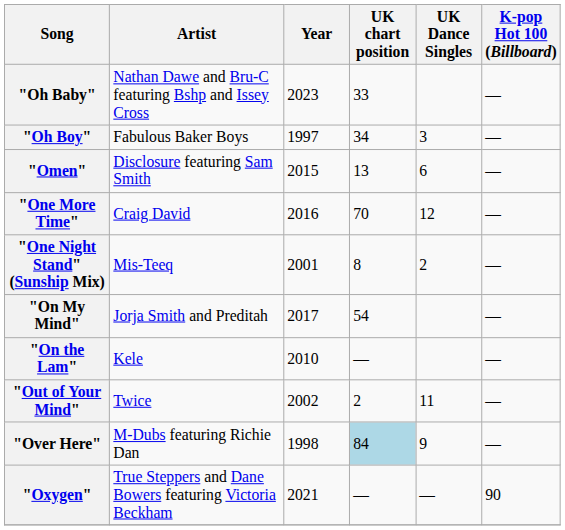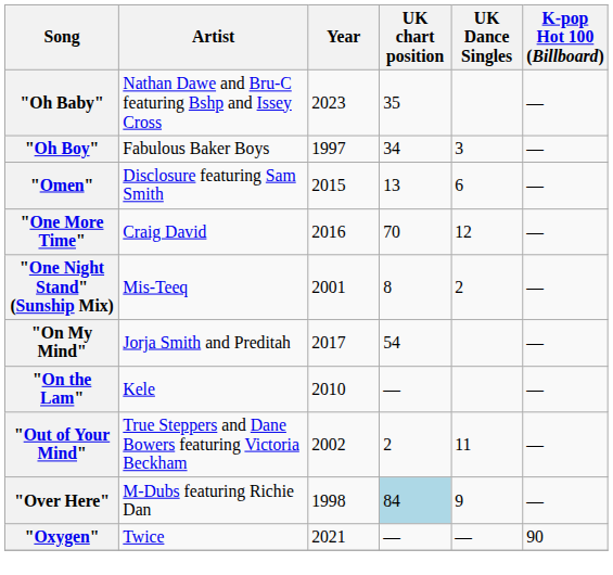 <table class="wikitable plainrowheaders">
 <tr>
 <th scope="col" style="width:100px;">Song</th>
 <th scope="col" style="width:170px;">Artist</th>
 <th scope="col" style="width:60px;">Year</th>
 <th scope="col" style="width:60px;">UK chart position</th>
 <th scope="col" style="width:60px;">UK Dance Singles</th>
 <th scope="col" style="width:60px;"><a href='#'>K-pop Hot 100</a> (<em>Billboard</em>)</th>
 </tr>
 <tr>
 <th scope="row">"Oh Baby"</th>
 <td><a href='#'>Nathan Dawe</a> and <a href='#'>Bru-C</a> featuring <a href='#'>Bshp</a> and <a href='#'>Issey Cross</a></td>
 <td>2023</td>
-<td>33</td>
+<td>35</td>
 <td></td>
 <td>—</td>
 </tr>
 <tr>
 <th scope="row">"<a href='#'>Oh Boy</a>"</th>
 <td>Fabulous Baker Boys</td>
 <td>1997</td>
 <td>34</td>
 <td>3</td>
 <td>—</td>
 </tr>
 <tr>
 <th scope="row">"<a href='#'>Omen</a>"</th>
 <td><a href='#'>Disclosure</a> featuring <a href='#'>Sam Smith</a></td>
 <td>2015</td>
 <td>13</td>
 <td>6</td>
 <td>—</td>
 </tr>
 <tr>
 <th scope="row">"<a href='#'>One More Time</a>"</th>
 <td><a href='#'>Craig David</a></td>
 <td>2016</td>
 <td>70</td>
 <td>12</td>
 <td>—</td>
 </tr>
 <tr>
 <th scope="row">"<a href='#'>One Night Stand</a>" (<a href='#'>Sunship</a> Mix)</th>
 <td><a href='#'>Mis-Teeq</a></td>
 <td>2001</td>
 <td>8</td>
 <td>2</td>
 <td>—</td>
 </tr>
 <tr>
 <th scope="row">"On My Mind"</th>
 <td><a href='#'>Jorja Smith</a> and Preditah</td>
 <td>2017</td>
 <td>54</td>
 <td></td>
 <td>—</td>
 </tr>
 <tr>
 <th scope="row">"<a href='#'>On the Lam</a>"</th>
 <td><a href='#'>Kele</a></td>
 <td>2010</td>
 <td>—</td>
 <td></td>
 <td>—</td>
 </tr>
 <tr>
 <th scope="row">"<a href='#'>Out of Your Mind</a>"</th>
-<td><a href='#'>Twice</a></td>
+<td><a href='#'>True Steppers</a> and <a href='#'>Dane Bowers</a> featuring <a href='#'>Victoria Beckham</a></td>
 <td>2002</td>
 <td>2</td>
 <td>11</td>
 <td>—</td>
 </tr>
 <tr>
 <th scope="row">"Over Here"</th>
 <td><a href='#'>M-Dubs</a> featuring Richie Dan</td>
 <td>1998</td>
 <td style="background: lightblue;">84</td>
 <td>9</td>
 <td>—</td>
 </tr>
 <tr>
 <th scope="row">"<a href='#'>Oxygen</a>"</th>
-<td><a href='#'>True Steppers</a> and <a href='#'>Dane Bowers</a> featuring <a href='#'>Victoria Beckham</a></td>
+<td><a href='#'>Twice</a></td>
 <td>2021</td>
 <td>—</td>
 <td>—</td>
 <td>90</td>
 </tr>
 <tr>
 </tr>
 </table>
